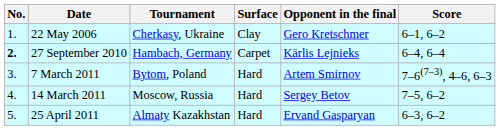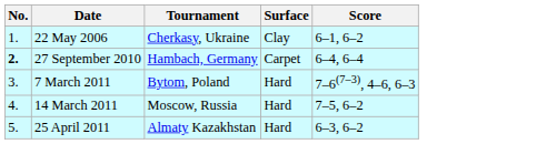 <table class="wikitable">
 <tr>
 <th>No.</th>
 <th>Date</th>
 <th>Tournament</th>
 <th>Surface</th>
-<th>Opponent in the final</th>
 <th>Score</th>
 </tr>
 <tr bgcolor="CFFCFF">
 <td>1.</td>
 <td>22 May 2006</td>
 <td><a href='#'>Cherkasy</a>, Ukraine</td>
 <td>Clay</td>
-<td> <a href='#'>Gero Kretschmer</a></td>
 <td>6–1, 6–2</td>
 </tr>
 <tr bgcolor="CFFCFF">
 <td><strong>2.</strong></td>
 <td>27 September 2010</td>
 <td><a href='#'>Hambach, Germany</a></td>
 <td>Carpet</td>
-<td> <a href='#'>Kārlis Lejnieks</a></td>
 <td>6–4, 6–4</td>
 </tr>
 <tr bgcolor="CFFCFF">
 <td>3.</td>
 <td>7 March 2011</td>
 <td><a href='#'>Bytom</a>, Poland</td>
 <td>Hard</td>
-<td> <a href='#'>Artem Smirnov</a></td>
 <td>7–6<sup>(7–3)</sup>, 4–6, 6–3</td>
 </tr>
 <tr bgcolor="CFFCFF">
 <td>4.</td>
 <td>14 March 2011</td>
 <td>Moscow, Russia</td>
 <td>Hard</td>
-<td> <a href='#'>Sergey Betov</a></td>
 <td>7–5, 6–2</td>
 </tr>
 <tr bgcolor="CFFCFF">
 <td>5.</td>
 <td>25 April 2011</td>
 <td><a href='#'>Almaty</a> Kazakhstan</td>
 <td>Hard</td>
-<td> <a href='#'>Ervand Gasparyan</a></td>
 <td>6–3, 6–2</td>
 </tr>
 </table>
